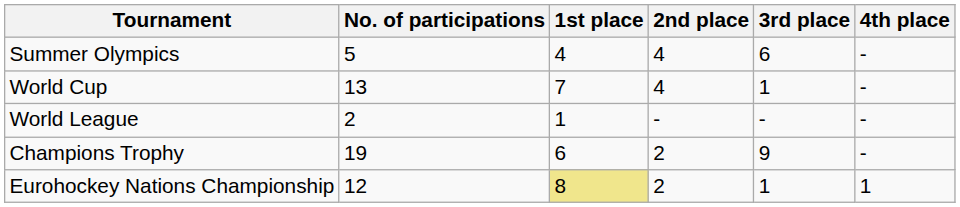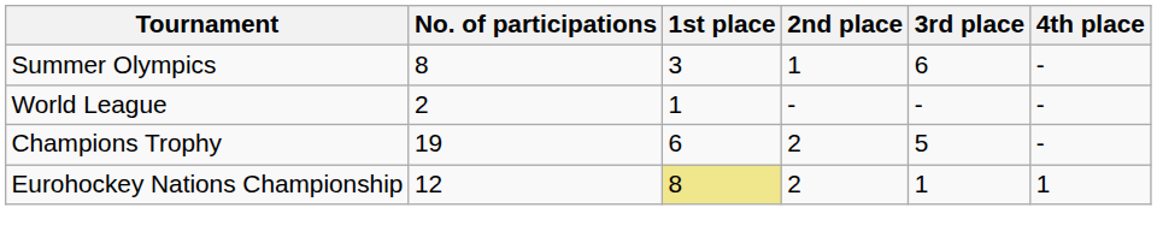 <table class="wikitable">
 <tr>
 <th>Tournament</th>
 <th>No. of participations</th>
 <th>1st place</th>
 <th>2nd place</th>
 <th>3rd place</th>
 <th>4th place</th>
 </tr>
 <tr>
 <td>Summer Olympics</td>
-<td>5</td>
-<td>4</td>
-<td>4</td>
+<td>8</td>
+<td>3</td>
+<td>1</td>
 <td>6</td>
-<td>-</td>
-</tr>
-<tr>
-<td>World Cup</td>
-<td>13</td>
-<td>7</td>
-<td>4</td>
-<td>1</td>
 <td>-</td>
 </tr>
 <tr>
 <td>World League</td>
 <td>2</td>
 <td>1</td>
 <td>-</td>
 <td>-</td>
 <td>-</td>
 </tr>
 <tr>
 <td>Champions Trophy</td>
 <td>19</td>
 <td>6</td>
 <td>2</td>
-<td>9</td>
+<td>5</td>
 <td>-</td>
 </tr>
 <tr>
 <td>Eurohockey Nations Championship</td>
 <td>12</td>
 <td style="background: khaki;">8</td>
 <td>2</td>
 <td>1</td>
 <td>1</td>
 </tr>
 </table>
